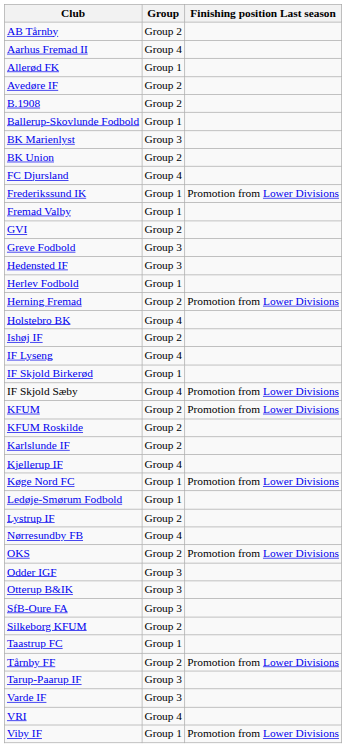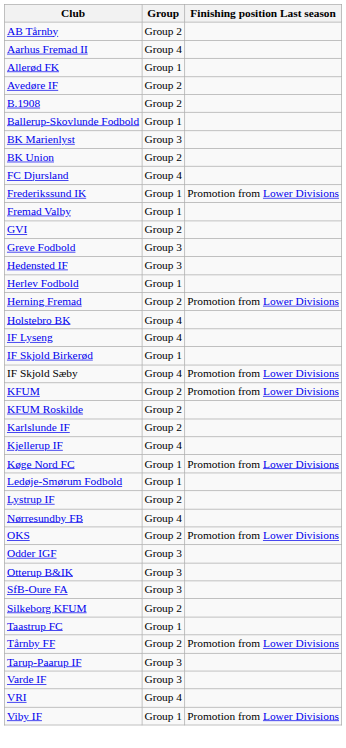 <table class="wikitable sortable" style="text-align:center;">
 <tr>
 <th>Club</th>
 <th>Group</th>
 <th>Finishing position Last season</th>
 </tr>
 <tr>
 <td style="text-align:left;"><a href='#'>AB Tårnby</a></td>
 <td>Group 2</td>
 <td></td>
 </tr>
 <tr>
 <td style="text-align:left;"><a href='#'>Aarhus Fremad II</a></td>
 <td>Group 4</td>
 <td></td>
 </tr>
 <tr>
 <td style="text-align:left;"><a href='#'>Allerød FK</a></td>
 <td>Group 1</td>
 <td></td>
 </tr>
 <tr>
 <td style="text-align:left;"><a href='#'>Avedøre IF</a></td>
 <td>Group 2</td>
 <td></td>
 </tr>
 <tr>
 <td style="text-align:left;"><a href='#'>B.1908</a></td>
 <td>Group 2</td>
 <td></td>
 </tr>
 <tr>
 <td style="text-align:left;"><a href='#'>Ballerup-Skovlunde Fodbold</a></td>
 <td>Group 1</td>
 <td></td>
 </tr>
 <tr>
 <td style="text-align:left;"><a href='#'>BK Marienlyst</a></td>
 <td>Group 3</td>
 <td></td>
 </tr>
 <tr>
 <td style="text-align:left;"><a href='#'>BK Union</a></td>
 <td>Group 2</td>
 <td></td>
 </tr>
 <tr>
 <td style="text-align:left;"><a href='#'>FC Djursland</a></td>
 <td>Group 4</td>
 <td></td>
 </tr>
 <tr>
 <td style="text-align:left;"><a href='#'>Frederikssund IK</a></td>
 <td>Group 1</td>
 <td>Promotion from <a href='#'>Lower Divisions</a></td>
 </tr>
 <tr>
 <td style="text-align:left;"><a href='#'>Fremad Valby</a></td>
 <td>Group 1</td>
 <td></td>
 </tr>
 <tr>
 <td style="text-align:left;"><a href='#'>GVI</a></td>
 <td>Group 2</td>
 <td></td>
 </tr>
 <tr>
 <td style="text-align:left;"><a href='#'>Greve Fodbold</a></td>
 <td>Group 3</td>
 <td></td>
 </tr>
 <tr>
 <td style="text-align:left;"><a href='#'>Hedensted IF</a></td>
 <td>Group 3</td>
 <td></td>
 </tr>
 <tr>
 <td style="text-align:left;"><a href='#'>Herlev Fodbold</a></td>
 <td>Group 1</td>
 <td></td>
 </tr>
 <tr>
 <td style="text-align:left;"><a href='#'>Herning Fremad</a></td>
 <td>Group 2</td>
 <td>Promotion from <a href='#'>Lower Divisions</a></td>
 </tr>
 <tr>
 <td style="text-align:left;"><a href='#'>Holstebro BK</a></td>
 <td>Group 4</td>
-<td></td>
-</tr>
-<tr>
-<td style="text-align:left;"><a href='#'>Ishøj IF</a></td>
-<td>Group 2</td>
 <td></td>
 </tr>
 <tr>
 <td style="text-align:left;"><a href='#'>IF Lyseng</a></td>
 <td>Group 4</td>
 <td></td>
 </tr>
 <tr>
 <td style="text-align:left;"><a href='#'>IF Skjold Birkerød</a></td>
 <td>Group 1</td>
 <td></td>
 </tr>
 <tr>
 <td style="text-align:left;">IF Skjold Sæby</td>
 <td>Group 4</td>
 <td>Promotion from <a href='#'>Lower Divisions</a></td>
 </tr>
 <tr>
 <td style="text-align:left;"><a href='#'>KFUM</a></td>
 <td>Group 2</td>
 <td>Promotion from <a href='#'>Lower Divisions</a></td>
 </tr>
 <tr>
 <td style="text-align:left;"><a href='#'>KFUM Roskilde</a></td>
 <td>Group 2</td>
 <td></td>
 </tr>
 <tr>
 <td style="text-align:left;"><a href='#'>Karlslunde IF</a></td>
 <td>Group 2</td>
 <td></td>
 </tr>
 <tr>
 <td style="text-align:left;"><a href='#'>Kjellerup IF</a></td>
 <td>Group 4</td>
 <td></td>
 </tr>
 <tr>
 <td style="text-align:left;"><a href='#'>Køge Nord FC</a></td>
 <td>Group 1</td>
 <td>Promotion from <a href='#'>Lower Divisions</a></td>
 </tr>
 <tr>
 <td style="text-align:left;"><a href='#'>Ledøje-Smørum Fodbold</a></td>
 <td>Group 1</td>
 <td></td>
 </tr>
 <tr>
 <td style="text-align:left;"><a href='#'>Lystrup IF</a></td>
 <td>Group 2</td>
 <td></td>
 </tr>
 <tr>
 <td style="text-align:left;"><a href='#'>Nørresundby FB</a></td>
 <td>Group 4</td>
 <td></td>
 </tr>
 <tr>
 <td style="text-align:left;"><a href='#'>OKS</a></td>
 <td>Group 2</td>
 <td>Promotion from <a href='#'>Lower Divisions</a></td>
 </tr>
 <tr>
 <td style="text-align:left;"><a href='#'>Odder IGF</a></td>
 <td>Group 3</td>
 <td></td>
 </tr>
 <tr>
 <td style="text-align:left;"><a href='#'>Otterup B&IK</a></td>
 <td>Group 3</td>
 <td></td>
 </tr>
 <tr>
 <td style="text-align:left;"><a href='#'>SfB-Oure FA</a></td>
 <td>Group 3</td>
 <td></td>
 </tr>
 <tr>
 <td style="text-align:left;"><a href='#'>Silkeborg KFUM</a></td>
 <td>Group 2</td>
 <td></td>
 </tr>
 <tr>
 <td style="text-align:left;"><a href='#'>Taastrup FC</a></td>
 <td>Group 1</td>
 <td></td>
 </tr>
 <tr>
 <td style="text-align:left;"><a href='#'>Tårnby FF</a></td>
 <td>Group 2</td>
 <td>Promotion from <a href='#'>Lower Divisions</a></td>
 </tr>
 <tr>
 <td style="text-align:left;"><a href='#'>Tarup-Paarup IF</a></td>
 <td>Group 3</td>
 <td></td>
 </tr>
 <tr>
 <td style="text-align:left;"><a href='#'>Varde IF</a></td>
 <td>Group 3</td>
 <td></td>
 </tr>
 <tr>
 <td style="text-align:left;"><a href='#'>VRI</a></td>
 <td>Group 4</td>
 <td></td>
 </tr>
 <tr>
 <td style="text-align:left;"><a href='#'>Viby IF</a></td>
 <td>Group 1</td>
 <td>Promotion from <a href='#'>Lower Divisions</a></td>
 </tr>
 </table>
